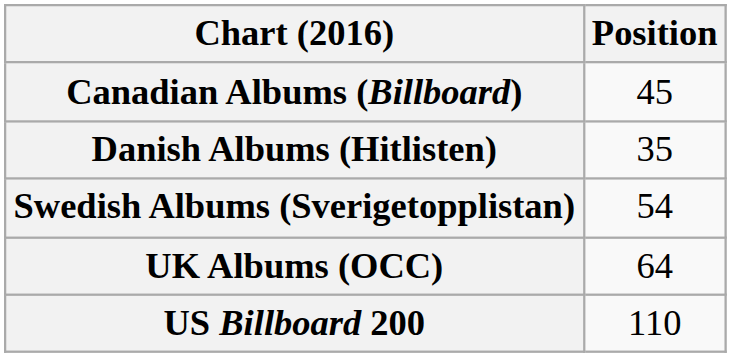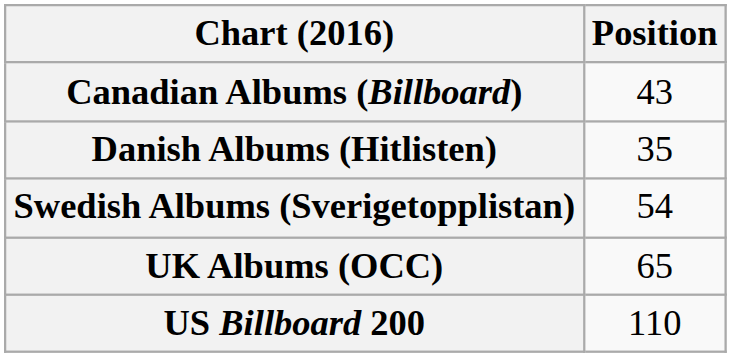 <table class="wikitable sortable plainrowheaders" style="text-align:center;">
 <tr>
 <th>Chart (2016)</th>
 <th>Position</th>
 </tr>
 <tr>
 <th scope="row">Canadian Albums (<em>Billboard</em>)</th>
-<td>45</td>
+<td>43</td>
 </tr>
 <tr>
 <th scope="row">Danish Albums (Hitlisten)</th>
 <td>35</td>
 </tr>
 <tr>
 <th scope="row">Swedish Albums (Sverigetopplistan)</th>
 <td>54</td>
 </tr>
 <tr>
 <th scope="row">UK Albums (OCC)</th>
-<td>64</td>
+<td>65</td>
 </tr>
 <tr>
 <th scope="row">US <em>Billboard</em> 200</th>
 <td>110</td>
 </tr>
 </table>
